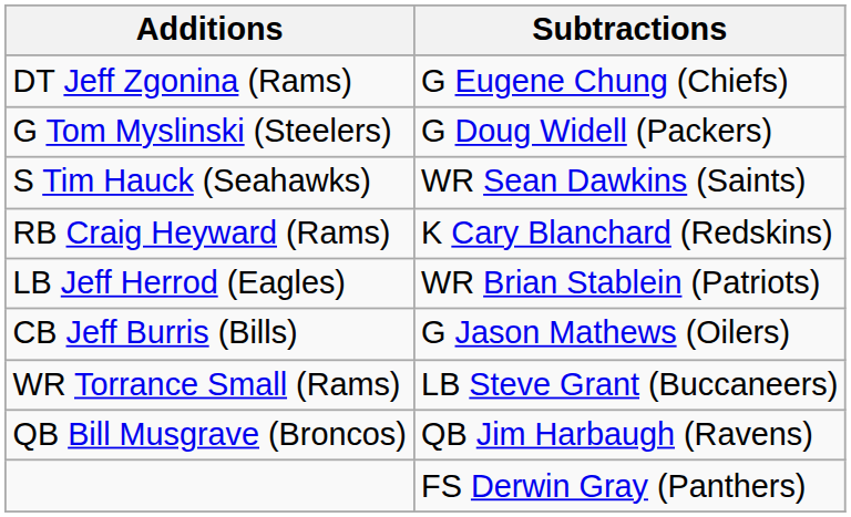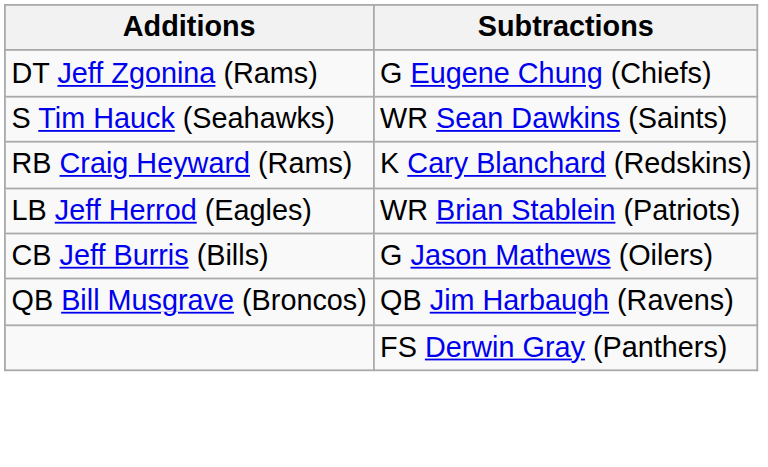 <table class="wikitable">
 <tr>
 <th>Additions</th>
 <th>Subtractions</th>
 </tr>
 <tr>
 <td>DT <a href='#'>Jeff Zgonina</a> (Rams)</td>
 <td>G <a href='#'>Eugene Chung</a> (Chiefs)</td>
-</tr>
-<tr>
-<td>G <a href='#'>Tom Myslinski</a> (Steelers)</td>
-<td>G <a href='#'>Doug Widell</a> (Packers)</td>
 </tr>
 <tr>
 <td>S <a href='#'>Tim Hauck</a> (Seahawks)</td>
 <td>WR <a href='#'>Sean Dawkins</a> (Saints)</td>
 </tr>
 <tr>
 <td>RB <a href='#'>Craig Heyward</a> (Rams)</td>
 <td>K <a href='#'>Cary Blanchard</a> (Redskins)</td>
 </tr>
 <tr>
 <td>LB <a href='#'>Jeff Herrod</a> (Eagles)</td>
 <td>WR <a href='#'>Brian Stablein</a> (Patriots)</td>
 </tr>
 <tr>
 <td>CB <a href='#'>Jeff Burris</a> (Bills)</td>
 <td>G <a href='#'>Jason Mathews</a> (Oilers)</td>
 </tr>
 <tr>
-<td>WR <a href='#'>Torrance Small</a> (Rams)</td>
-<td>LB <a href='#'>Steve Grant</a> (Buccaneers)</td>
-</tr>
-<tr>
 <td>QB <a href='#'>Bill Musgrave</a> (Broncos)</td>
 <td>QB <a href='#'>Jim Harbaugh</a> (Ravens)</td>
 </tr>
 <tr>
 <td></td>
 <td>FS <a href='#'>Derwin Gray</a> (Panthers)</td>
 </tr>
 </table>
